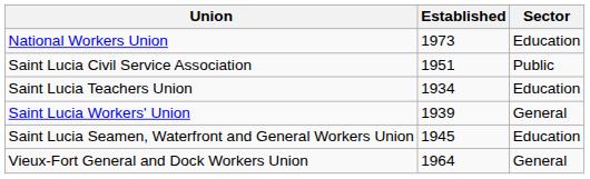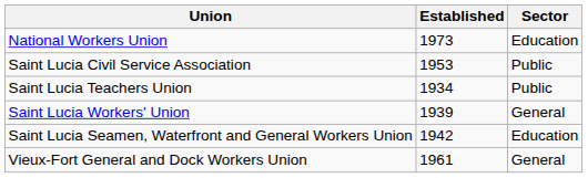 <table class="wikitable">
 <tr>
 <th>Union</th>
 <th>Established</th>
 <th>Sector</th>
 </tr>
 <tr>
 <td><a href='#'>National Workers Union</a></td>
 <td>1973</td>
 <td>Education</td>
 </tr>
 <tr>
 <td>Saint Lucia Civil Service Association</td>
-<td>1951</td>
+<td>1953</td>
 <td>Public</td>
 </tr>
 <tr>
 <td>Saint Lucia Teachers Union</td>
 <td>1934</td>
-<td>Education</td>
+<td>Public</td>
 </tr>
 <tr>
 <td><a href='#'>Saint Lucia Workers' Union</a></td>
 <td>1939</td>
 <td>General</td>
 </tr>
 <tr>
 <td>Saint Lucia Seamen, Waterfront  and General Workers Union</td>
-<td>1945</td>
+<td>1942</td>
 <td>Education</td>
 </tr>
 <tr>
 <td>Vieux-Fort General and Dock Workers Union</td>
-<td>1964</td>
+<td>1961</td>
 <td>General</td>
 </tr>
 </table>
